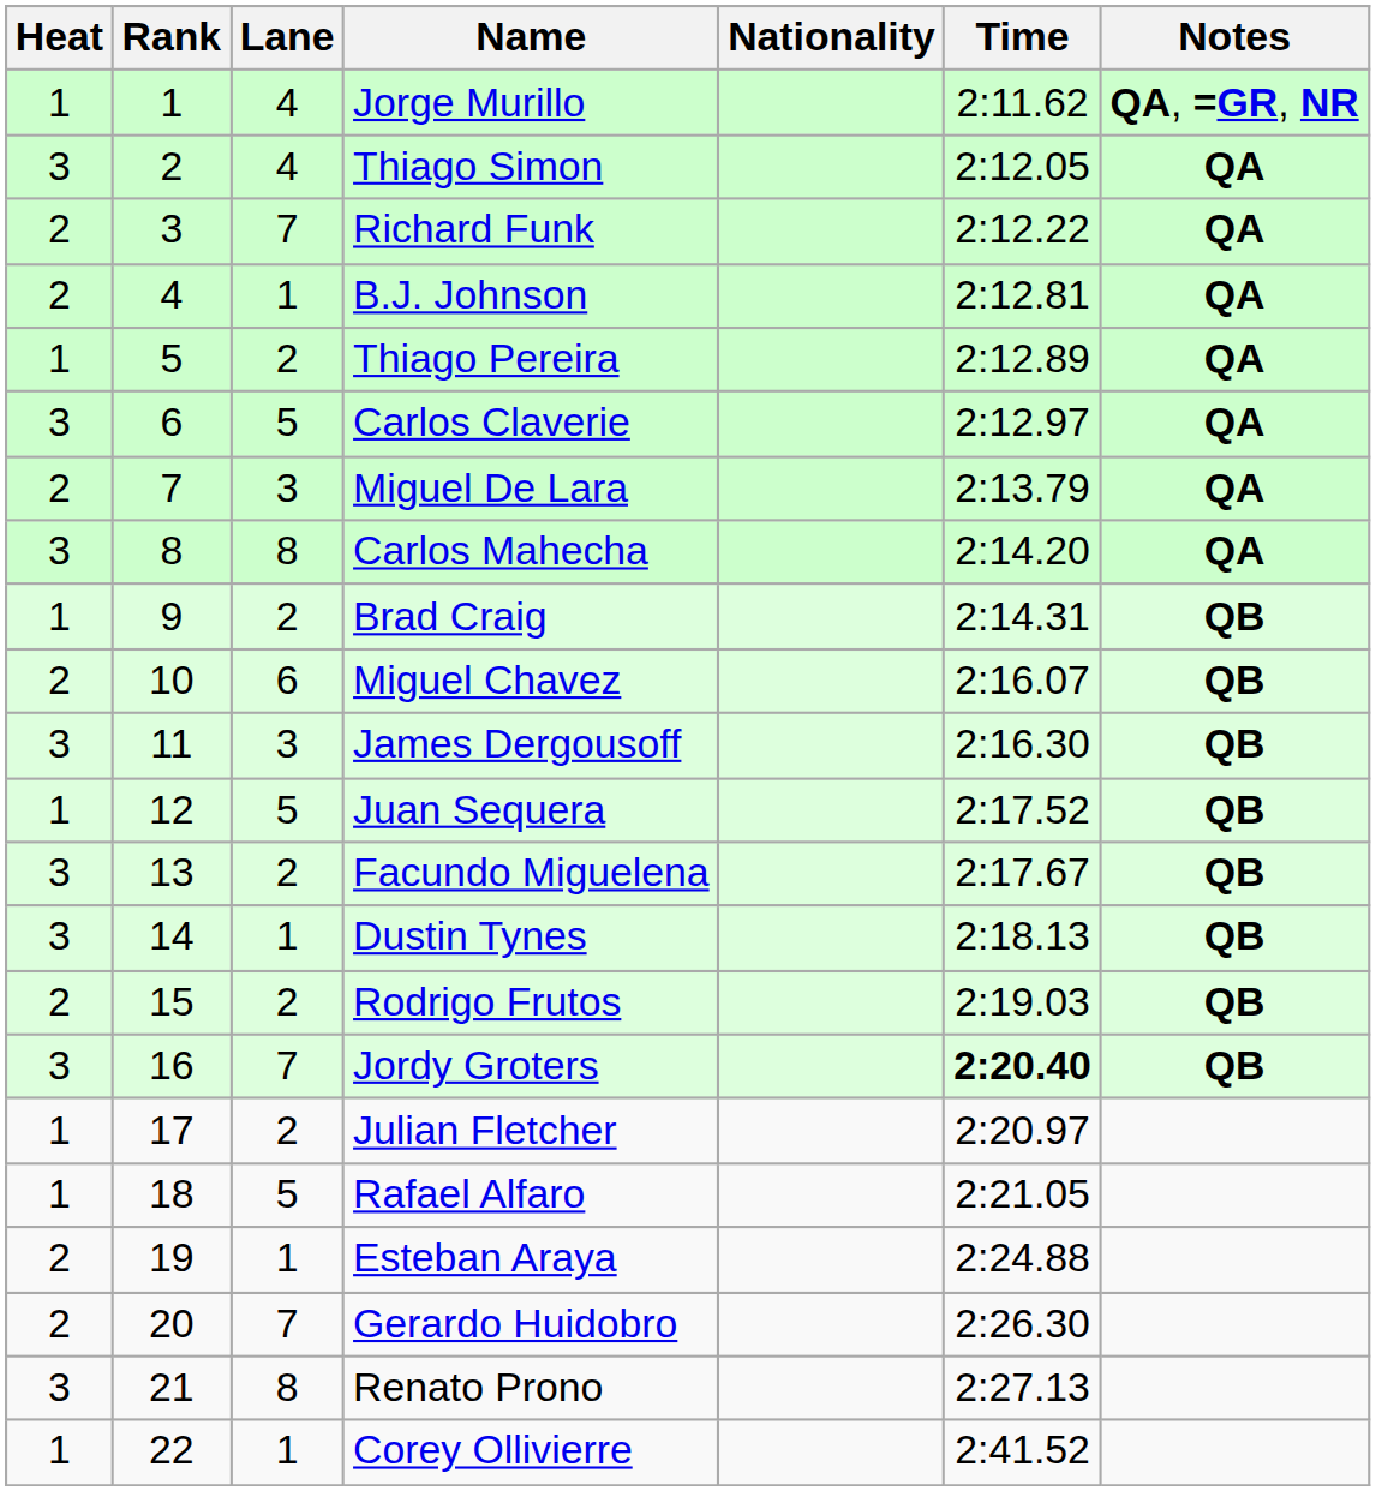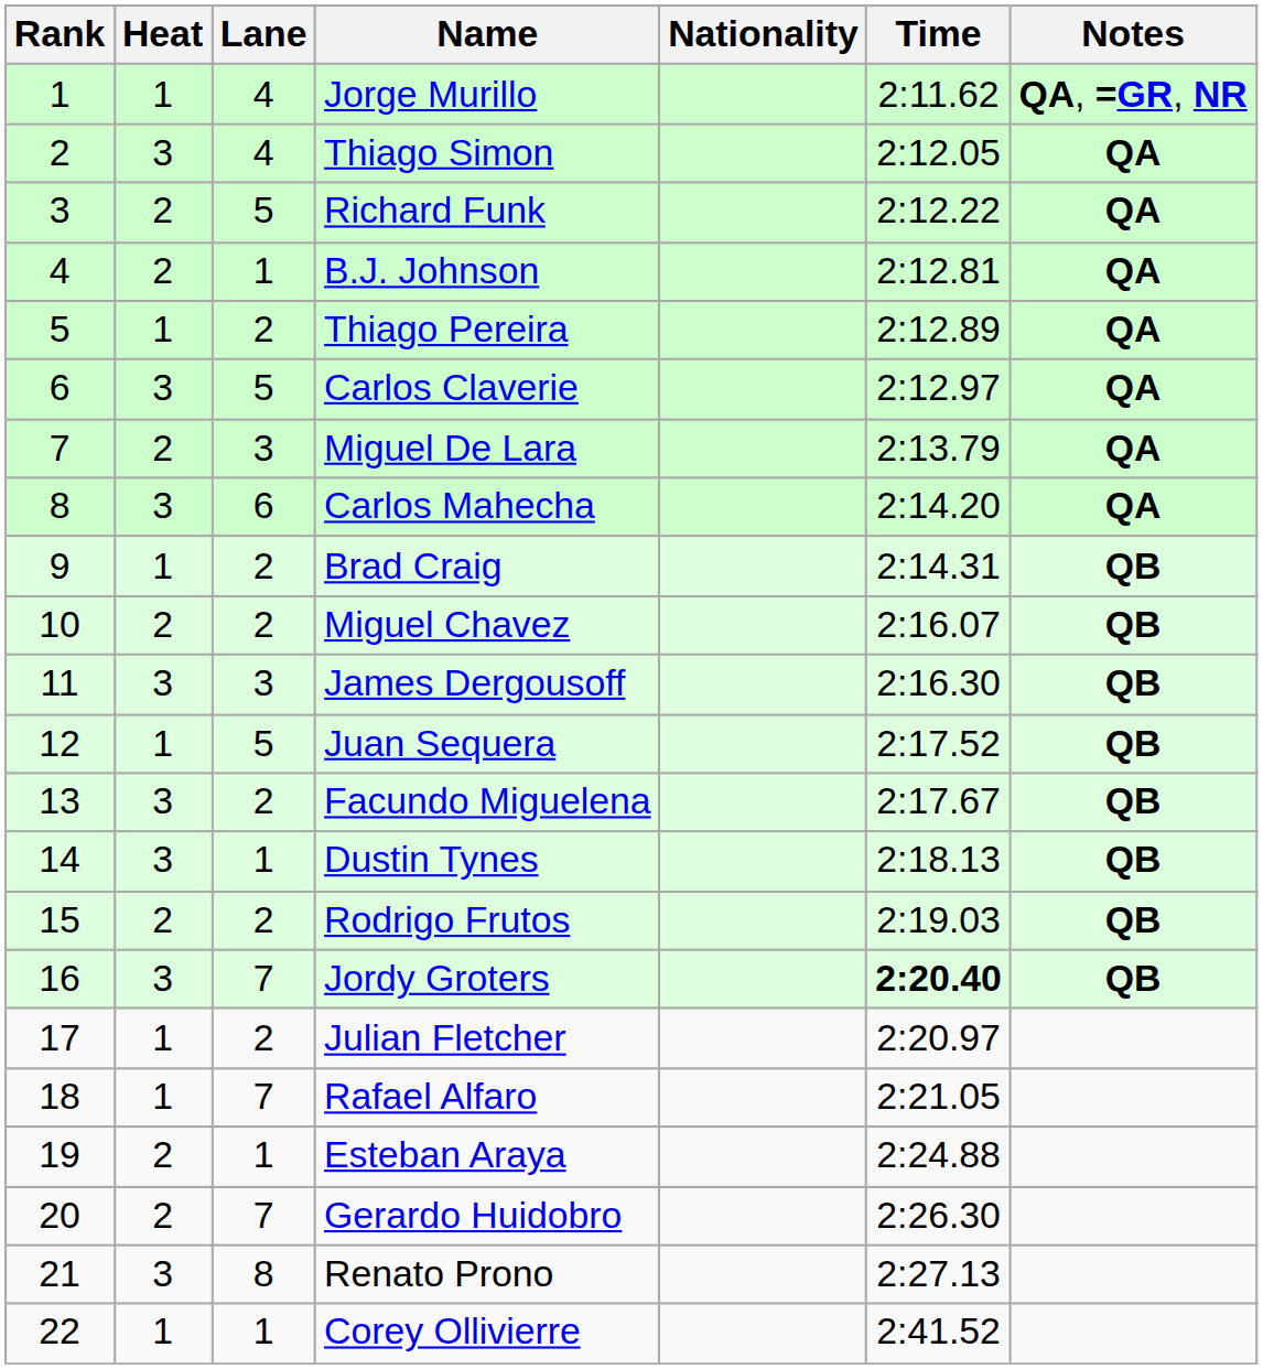 <table class="wikitable sortable" style="text-align:center">
 <tr>
+<th>Rank</th>
 <th>Heat</th>
-<th>Rank</th>
 <th>Lane</th>
 <th>Name</th>
 <th>Nationality</th>
 <th>Time</th>
 <th>Notes</th>
 </tr>
 <tr bgcolor=ccffcc>
 <td>1</td>
 <td>1</td>
 <td>4</td>
 <td align=left><a href='#'>Jorge Murillo</a></td>
 <td align=left></td>
 <td>2:11.62</td>
 <td><strong>QA</strong>, <strong>=<a href='#'>GR</a></strong>, <strong><a href='#'>NR</a></strong></td>
 </tr>
 <tr bgcolor=ccffcc>
+<td>2</td>
 <td>3</td>
-<td>2</td>
 <td>4</td>
 <td align=left><a href='#'>Thiago Simon</a></td>
 <td align=left></td>
 <td>2:12.05</td>
 <td><strong>QA</strong></td>
 </tr>
 <tr bgcolor=ccffcc>
+<td>3</td>
 <td>2</td>
-<td>3</td>
-<td>7</td>
+<td>5</td>
 <td align=left><a href='#'>Richard Funk</a></td>
 <td align=left></td>
 <td>2:12.22</td>
 <td><strong>QA</strong></td>
 </tr>
 <tr bgcolor=ccffcc>
+<td>4</td>
 <td>2</td>
-<td>4</td>
 <td>1</td>
 <td align=left><a href='#'>B.J. Johnson</a></td>
 <td align=left></td>
 <td>2:12.81</td>
 <td><strong>QA</strong></td>
 </tr>
 <tr bgcolor=ccffcc>
+<td>5</td>
 <td>1</td>
-<td>5</td>
 <td>2</td>
 <td align=left><a href='#'>Thiago Pereira</a></td>
 <td align=left></td>
 <td>2:12.89</td>
 <td><strong>QA</strong></td>
 </tr>
 <tr bgcolor=ccffcc>
+<td>6</td>
 <td>3</td>
-<td>6</td>
 <td>5</td>
 <td align=left><a href='#'>Carlos Claverie</a></td>
 <td align=left></td>
 <td>2:12.97</td>
 <td><strong>QA</strong></td>
 </tr>
 <tr bgcolor=ccffcc>
+<td>7</td>
 <td>2</td>
-<td>7</td>
 <td>3</td>
 <td align=left><a href='#'>Miguel De Lara</a></td>
 <td align=left></td>
 <td>2:13.79</td>
 <td><strong>QA</strong></td>
 </tr>
 <tr bgcolor=ccffcc>
+<td>8</td>
 <td>3</td>
-<td>8</td>
-<td>8</td>
+<td>6</td>
 <td align=left><a href='#'>Carlos Mahecha</a></td>
 <td align=left></td>
 <td>2:14.20</td>
 <td><strong>QA</strong></td>
 </tr>
 <tr bgcolor=ddffdd>
+<td>9</td>
 <td>1</td>
-<td>9</td>
 <td>2</td>
 <td align=left><a href='#'>Brad Craig</a></td>
 <td align=left></td>
 <td>2:14.31</td>
 <td><strong>QB</strong></td>
 </tr>
 <tr bgcolor=ddffdd>
+<td>10</td>
 <td>2</td>
-<td>10</td>
-<td>6</td>
+<td>2</td>
 <td align=left><a href='#'>Miguel Chavez</a></td>
 <td align=left></td>
 <td>2:16.07</td>
 <td><strong>QB</strong></td>
 </tr>
 <tr bgcolor=ddffdd>
+<td>11</td>
 <td>3</td>
-<td>11</td>
 <td>3</td>
 <td align=left><a href='#'>James Dergousoff</a></td>
 <td align=left></td>
 <td>2:16.30</td>
 <td><strong>QB</strong></td>
 </tr>
 <tr bgcolor=ddffdd>
+<td>12</td>
 <td>1</td>
-<td>12</td>
 <td>5</td>
 <td align=left><a href='#'>Juan Sequera</a></td>
 <td align=left></td>
 <td>2:17.52</td>
 <td><strong>QB</strong></td>
 </tr>
 <tr bgcolor=ddffdd>
+<td>13</td>
 <td>3</td>
-<td>13</td>
 <td>2</td>
 <td align=left><a href='#'>Facundo Miguelena</a></td>
 <td align=left></td>
 <td>2:17.67</td>
 <td><strong>QB</strong></td>
 </tr>
 <tr bgcolor=ddffdd>
+<td>14</td>
 <td>3</td>
-<td>14</td>
 <td>1</td>
 <td align=left><a href='#'>Dustin Tynes</a></td>
 <td align=left></td>
 <td>2:18.13</td>
 <td><strong>QB</strong></td>
 </tr>
 <tr bgcolor=ddffdd>
+<td>15</td>
 <td>2</td>
-<td>15</td>
 <td>2</td>
 <td align=left><a href='#'>Rodrigo Frutos</a></td>
 <td align=left></td>
 <td>2:19.03</td>
 <td><strong>QB</strong></td>
 </tr>
 <tr bgcolor=ddffdd>
+<td>16</td>
 <td>3</td>
-<td>16</td>
 <td>7</td>
 <td align=left><a href='#'>Jordy Groters</a></td>
 <td align=left></td>
 <td><strong>2:20.40</strong></td>
 <td><strong>QB</strong></td>
 </tr>
 <tr>
+<td>17</td>
 <td>1</td>
-<td>17</td>
 <td>2</td>
 <td align=left><a href='#'>Julian Fletcher</a></td>
 <td align=left></td>
 <td>2:20.97</td>
 <td></td>
 </tr>
 <tr>
+<td>18</td>
 <td>1</td>
-<td>18</td>
-<td>5</td>
+<td>7</td>
 <td align=left><a href='#'>Rafael Alfaro</a></td>
 <td align=left></td>
 <td>2:21.05</td>
 <td></td>
 </tr>
 <tr>
+<td>19</td>
 <td>2</td>
-<td>19</td>
 <td>1</td>
 <td align=left><a href='#'>Esteban Araya</a></td>
 <td align=left></td>
 <td>2:24.88</td>
 <td></td>
 </tr>
 <tr>
+<td>20</td>
 <td>2</td>
-<td>20</td>
 <td>7</td>
 <td align=left><a href='#'>Gerardo Huidobro</a></td>
 <td align=left></td>
 <td>2:26.30</td>
 <td></td>
 </tr>
 <tr>
+<td>21</td>
 <td>3</td>
-<td>21</td>
 <td>8</td>
 <td align=left>Renato Prono</td>
 <td align=left></td>
 <td>2:27.13</td>
 <td></td>
 </tr>
 <tr>
+<td>22</td>
 <td>1</td>
-<td>22</td>
 <td>1</td>
 <td align=left><a href='#'>Corey Ollivierre</a></td>
 <td align=left></td>
 <td>2:41.52</td>
 <td></td>
 </tr>
 </table>
